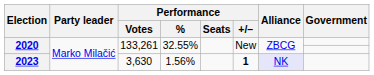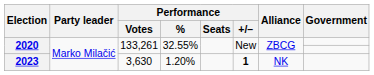 <table class=wikitable style="text-align:center">
 <tr>
 <th rowspan="2"><strong>Election</strong></th>
 <th rowspan="2">Party leader</th>
 <th colspan="4" scope="col">Performance</th>
 <th rowspan="2">Alliance</th>
 <th rowspan="2">Government</th>
 </tr>
 <tr>
 <th>Votes</th>
 <th>%</th>
 <th>Seats</th>
 <th>+/–</th>
 </tr>
 <tr>
 <th rowspan="2"><a href='#'>2020</a></th>
 <td rowspan="3"><a href='#'>Marko Milačić</a></td>
 <td rowspan="2">133,261</td>
 <td rowspan="2">32.55%</td>
 <td rowspan="2"></td>
 <td rowspan="2">New</td>
 <td rowspan="2"><a href='#'>ZBCG</a></td>
 <td> </td>
 </tr>
 <tr>
 <td> </td>
 </tr>
 <tr>
 <th><a href='#'>2023</a></th>
 <td>3,630</td>
-<td>1.56%</td>
+<td>1.20%</td>
 <td></td>
 <td><strong> 1</strong></td>
-<td style="background: lavender;"><a href='#'>NK</a></td>
+<td><a href='#'>NK</a></td>
 <td></td>
 </tr>
 </table>
